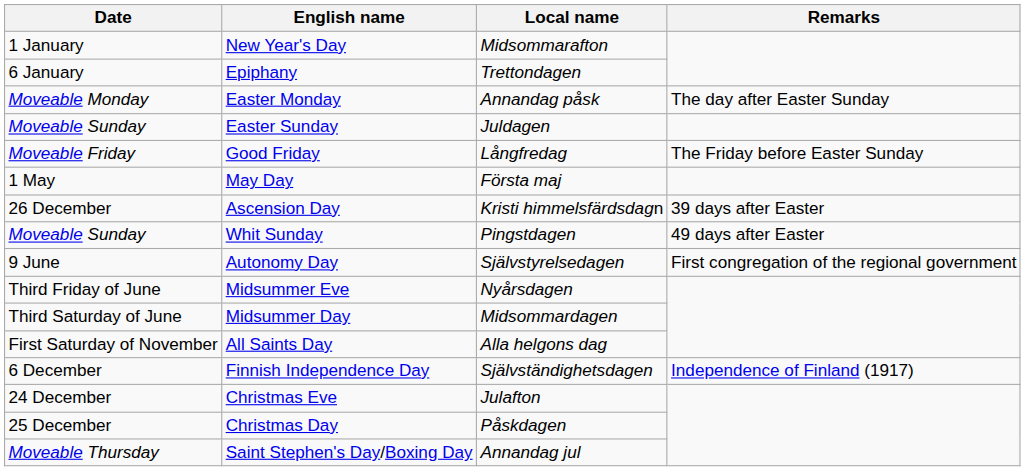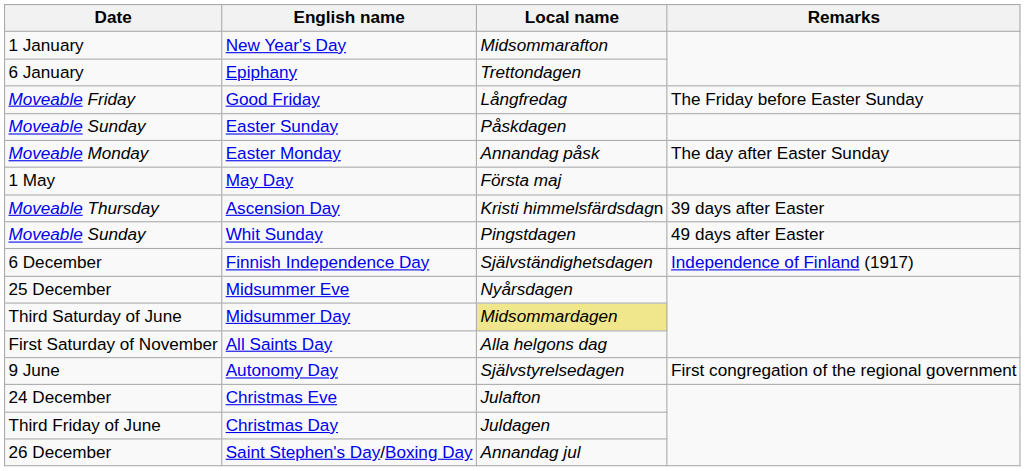 <table class="wikitable">
 <tr>
 <th>Date</th>
 <th>English name</th>
 <th>Local name</th>
 <th>Remarks</th>
 </tr>
 <tr>
 <td>1 January</td>
 <td><a href='#'>New Year's Day</a></td>
 <td><em>Midsommarafton</em></td>
 </tr>
 <tr>
 <td>6 January</td>
 <td><a href='#'>Epiphany</a></td>
 <td><em>Trettondagen</em></td>
 </tr>
 <tr>
+<td><em><a href='#'>Moveable</a> Friday</em></td>
+<td><a href='#'>Good Friday</a></td>
+<td><em>Långfredag</em></td>
+<td>The Friday before Easter Sunday</td>
+</tr>
+<tr>
+<td><em><a href='#'>Moveable</a> Sunday</em></td>
+<td><a href='#'>Easter Sunday</a></td>
+<td><em>Påskdagen</em></td>
+</tr>
+<tr>
 <td><em><a href='#'>Moveable</a> Monday</em></td>
 <td><a href='#'>Easter Monday</a></td>
 <td><em>Annandag påsk</em></td>
 <td>The day after Easter Sunday</td>
-</tr>
-<tr>
-<td><em><a href='#'>Moveable</a> Sunday</em></td>
-<td><a href='#'>Easter Sunday</a></td>
-<td><em>Juldagen</em></td>
-</tr>
-<tr>
-<td><em><a href='#'>Moveable</a> Friday</em></td>
-<td><a href='#'>Good Friday</a></td>
-<td><em>Långfredag</em></td>
-<td>The Friday before Easter Sunday</td>
 </tr>
 <tr>
 <td>1 May</td>
 <td><a href='#'>May Day</a></td>
 <td><em>Första maj</em></td>
 </tr>
 <tr>
-<td>26 December</td>
+<td><em><a href='#'>Moveable</a> Thursday</em></td>
 <td><a href='#'>Ascension Day</a></td>
 <td><em>Kristi himmelsfärdsdag</em>n</td>
 <td>39 days after Easter</td>
 </tr>
 <tr>
 <td><em><a href='#'>Moveable</a> Sunday</em></td>
 <td><a href='#'>Whit Sunday</a></td>
 <td><em>Pingstdagen</em></td>
 <td>49 days after Easter</td>
 </tr>
 <tr>
-<td>9 June</td>
-<td><a href='#'>Autonomy Day</a></td>
-<td><em>Självstyrelsedagen</em></td>
-<td>First congregation of the regional government</td>
+<td>6 December</td>
+<td><a href='#'>Finnish Independence Day</a></td>
+<td><em>Självständighetsdagen</em></td>
+<td><a href='#'>Independence of Finland</a> (1917)</td>
 </tr>
 <tr>
-<td>Third Friday of June</td>
+<td>25 December</td>
 <td><a href='#'>Midsummer Eve</a></td>
 <td><em>Nyårsdagen</em></td>
 </tr>
 <tr>
 <td>Third Saturday of June</td>
 <td><a href='#'>Midsummer Day</a></td>
-<td><em>Midsommardagen</em></td>
+<td style="background: khaki;"><em>Midsommardagen</em></td>
 </tr>
 <tr>
 <td>First Saturday of November</td>
 <td><a href='#'>All Saints Day</a></td>
 <td><em>Alla helgons dag</em></td>
 </tr>
 <tr>
-<td>6 December</td>
-<td><a href='#'>Finnish Independence Day</a></td>
-<td><em>Självständighetsdagen</em></td>
-<td><a href='#'>Independence of Finland</a> (1917)</td>
+<td>9 June</td>
+<td><a href='#'>Autonomy Day</a></td>
+<td><em>Självstyrelsedagen</em></td>
+<td>First congregation of the regional government</td>
 </tr>
 <tr>
 <td>24 December</td>
 <td><a href='#'>Christmas Eve</a></td>
 <td><em>Julafton</em></td>
 </tr>
 <tr>
-<td>25 December</td>
+<td>Third Friday of June</td>
 <td><a href='#'>Christmas Day</a></td>
-<td><em>Påskdagen</em></td>
+<td><em>Juldagen</em></td>
 </tr>
 <tr>
-<td><em><a href='#'>Moveable</a> Thursday</em></td>
+<td>26 December</td>
 <td><a href='#'>Saint Stephen's Day</a>/<a href='#'>Boxing Day</a></td>
 <td><em>Annandag jul</em></td>
 </tr>
 </table>
